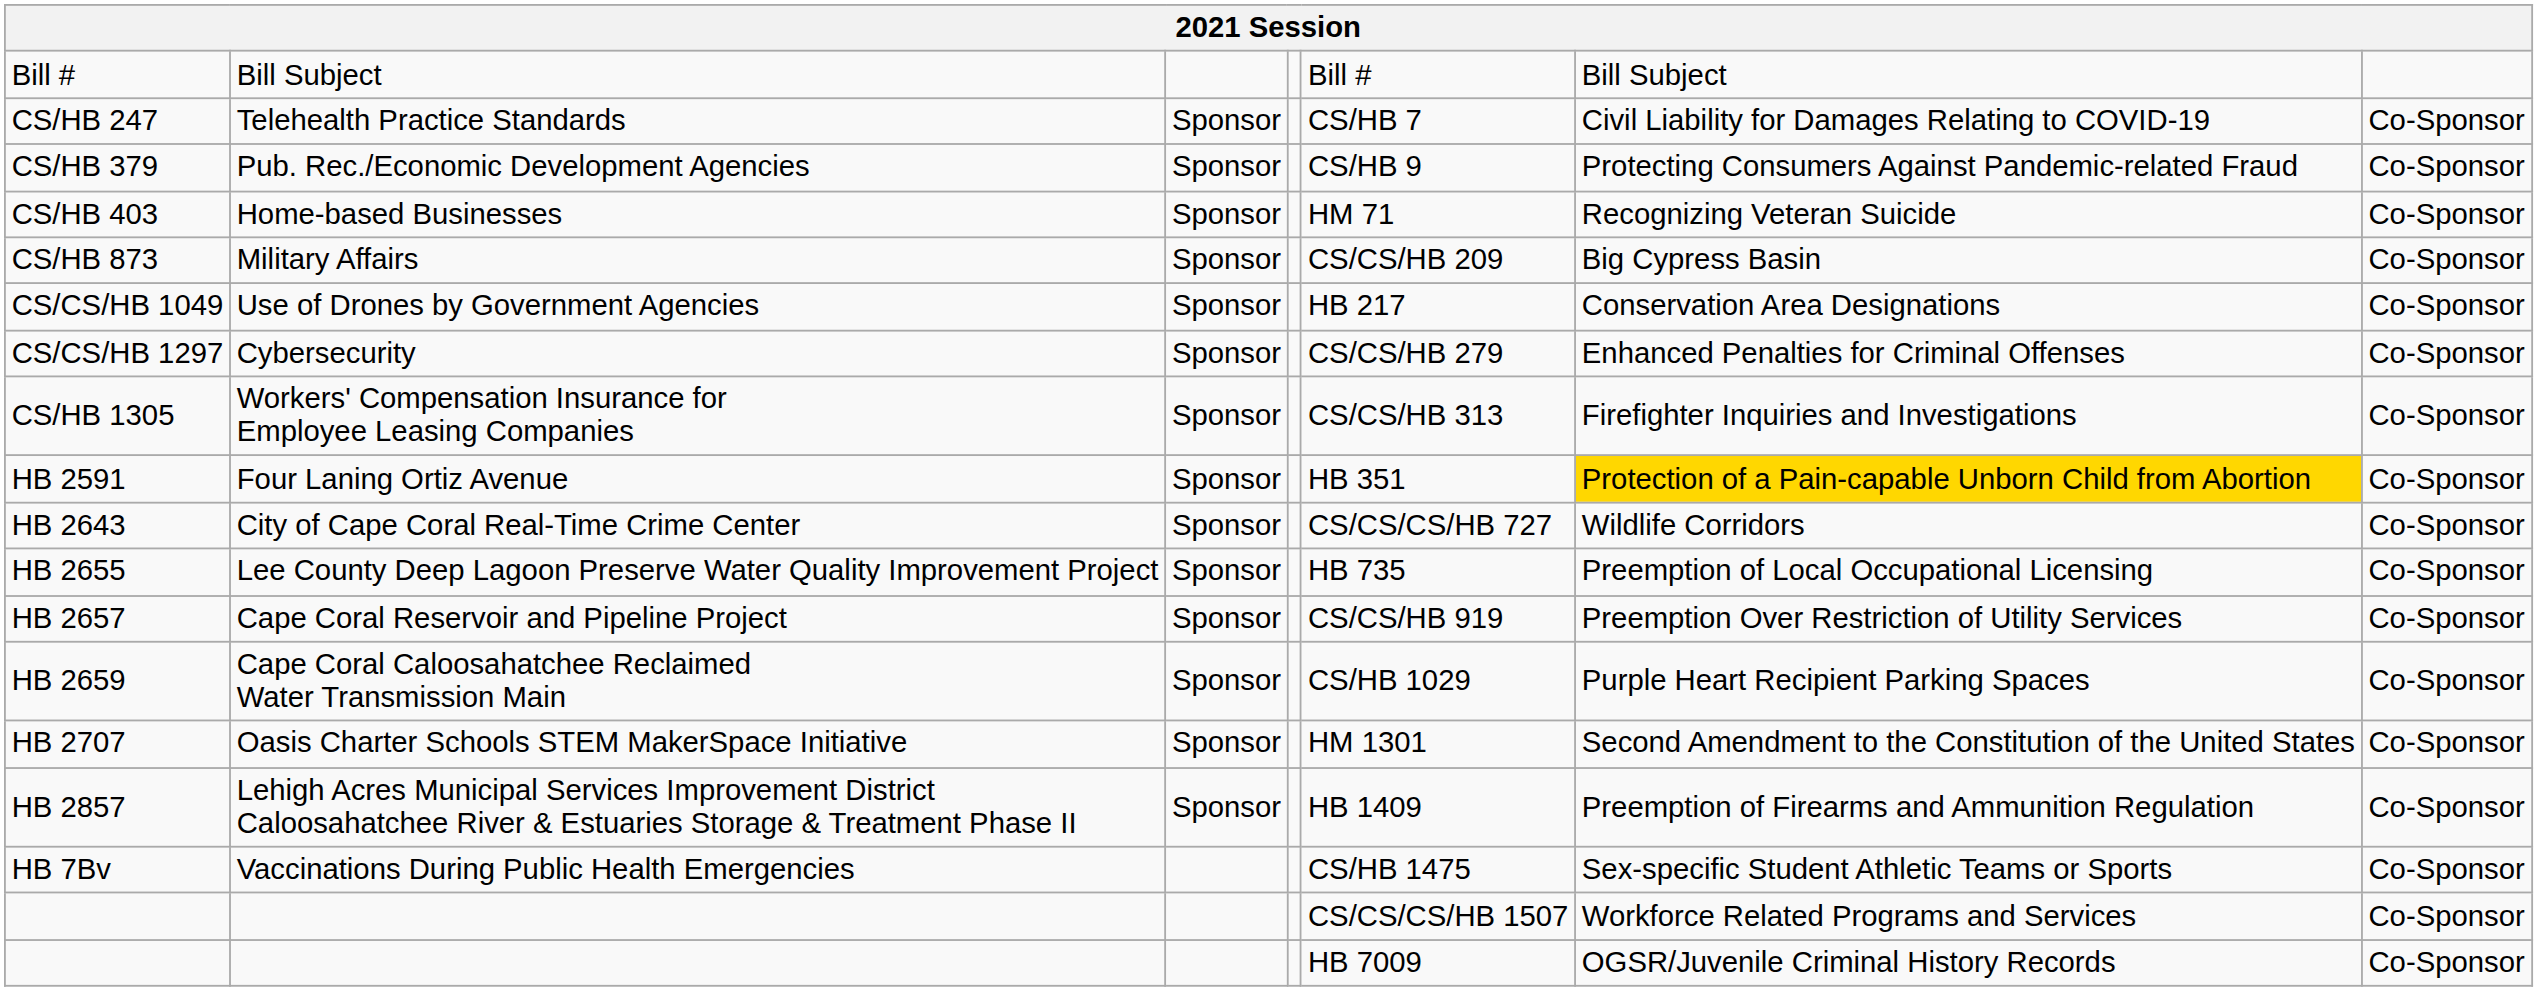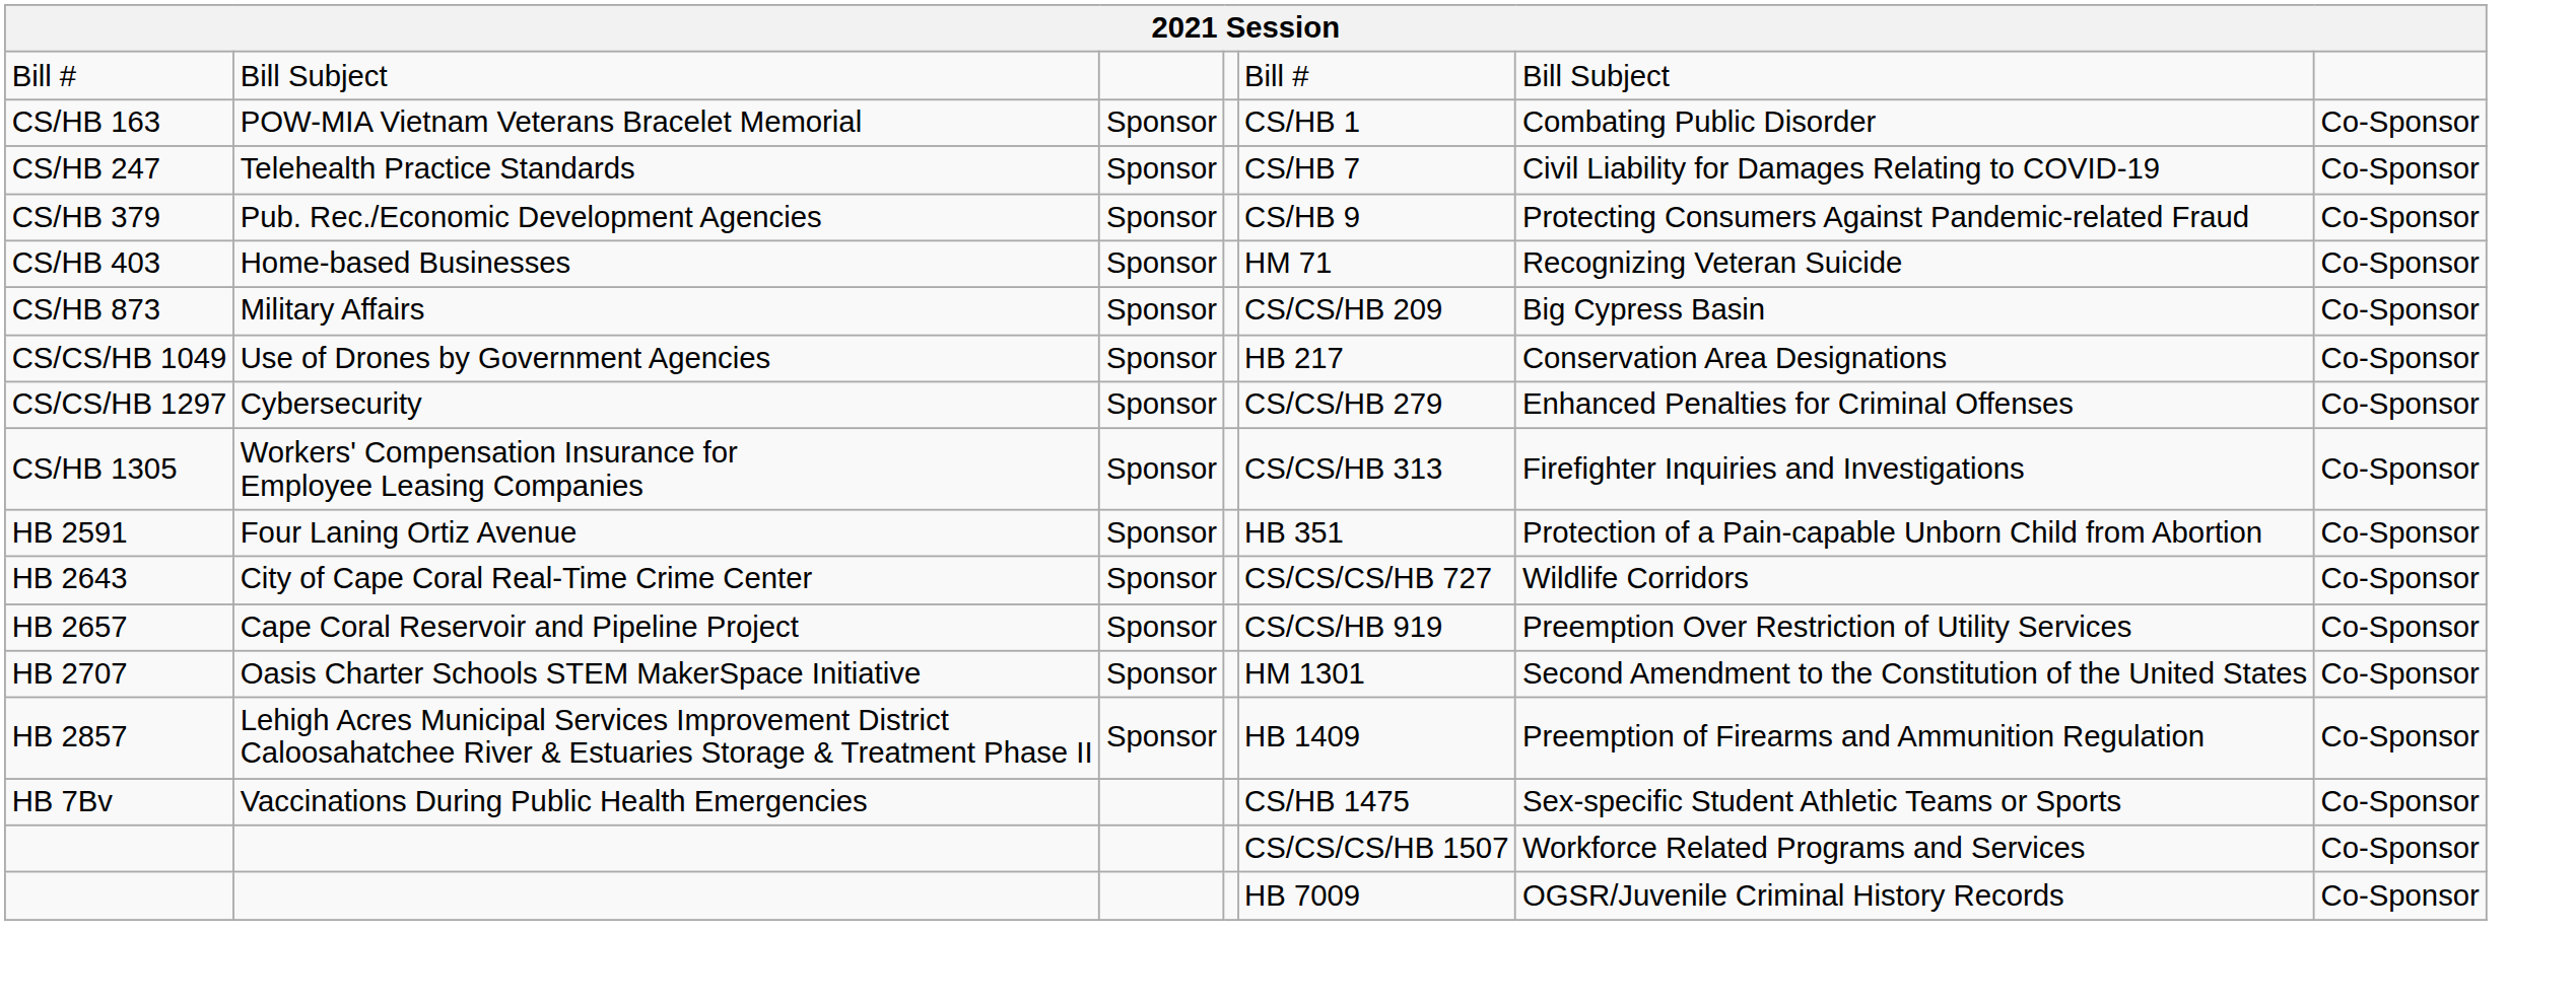 <table class="wikitable">
 <tr>
 <th colspan="7">2021 Session</th>
 </tr>
 <tr>
 <td>Bill #</td>
 <td>Bill Subject</td>
 <td></td>
 <td></td>
 <td>Bill #</td>
 <td>Bill Subject</td>
 <td></td>
+</tr>
+<tr>
+<td>CS/HB 163</td>
+<td>POW-MIA Vietnam Veterans Bracelet Memorial</td>
+<td>Sponsor</td>
+<td></td>
+<td>CS/HB 1</td>
+<td>Combating Public Disorder</td>
+<td>Co-Sponsor</td>
 </tr>
 <tr>
 <td>CS/HB 247</td>
 <td>Telehealth Practice Standards</td>
 <td>Sponsor</td>
 <td></td>
 <td>CS/HB 7</td>
 <td>Civil Liability for Damages Relating to COVID-19</td>
 <td>Co-Sponsor</td>
 </tr>
 <tr>
 <td>CS/HB 379</td>
 <td>Pub. Rec./Economic Development Agencies</td>
 <td>Sponsor</td>
 <td></td>
 <td>CS/HB 9</td>
 <td>Protecting Consumers Against Pandemic-related Fraud</td>
 <td>Co-Sponsor</td>
 </tr>
 <tr>
 <td>CS/HB 403</td>
 <td>Home-based Businesses</td>
 <td>Sponsor</td>
 <td></td>
 <td>HM 71</td>
 <td>Recognizing Veteran Suicide</td>
 <td>Co-Sponsor</td>
 </tr>
 <tr>
 <td>CS/HB 873</td>
 <td>Military Affairs</td>
 <td>Sponsor</td>
 <td></td>
 <td>CS/CS/HB 209</td>
 <td>Big Cypress Basin</td>
 <td>Co-Sponsor</td>
 </tr>
 <tr>
 <td>CS/CS/HB 1049</td>
 <td>Use of Drones by Government Agencies</td>
 <td>Sponsor</td>
 <td></td>
 <td>HB 217</td>
 <td>Conservation Area Designations</td>
 <td>Co-Sponsor</td>
 </tr>
 <tr>
 <td>CS/CS/HB 1297</td>
 <td>Cybersecurity</td>
 <td>Sponsor</td>
 <td></td>
 <td>CS/CS/HB 279</td>
 <td>Enhanced Penalties for Criminal Offenses</td>
 <td>Co-Sponsor</td>
 </tr>
 <tr>
 <td>CS/HB 1305</td>
 <td>Workers' Compensation Insurance for<br>Employee Leasing Companies</td>
 <td>Sponsor</td>
 <td></td>
 <td>CS/CS/HB 313</td>
 <td>Firefighter Inquiries and Investigations</td>
 <td>Co-Sponsor</td>
 </tr>
 <tr>
 <td>HB 2591</td>
 <td>Four Laning Ortiz Avenue</td>
 <td>Sponsor</td>
 <td></td>
 <td>HB 351</td>
-<td style="background: gold;">Protection of a Pain-capable Unborn Child from Abortion</td>
+<td>Protection of a Pain-capable Unborn Child from Abortion</td>
 <td>Co-Sponsor</td>
 </tr>
 <tr>
 <td>HB 2643</td>
 <td>City of Cape Coral Real-Time Crime Center</td>
 <td>Sponsor</td>
 <td></td>
 <td>CS/CS/CS/HB 727</td>
 <td>Wildlife Corridors</td>
 <td>Co-Sponsor</td>
 </tr>
 <tr>
-<td>HB 2655</td>
-<td>Lee County Deep Lagoon Preserve Water Quality Improvement Project</td>
-<td>Sponsor</td>
-<td></td>
-<td>HB 735</td>
-<td>Preemption of Local Occupational Licensing</td>
-<td>Co-Sponsor</td>
-</tr>
-<tr>
 <td>HB 2657</td>
 <td>Cape Coral Reservoir and Pipeline Project</td>
 <td>Sponsor</td>
 <td></td>
 <td>CS/CS/HB 919</td>
 <td>Preemption Over Restriction of Utility Services</td>
-<td>Co-Sponsor</td>
-</tr>
-<tr>
-<td>HB 2659</td>
-<td>Cape Coral Caloosahatchee Reclaimed<br>Water Transmission Main</td>
-<td>Sponsor</td>
-<td></td>
-<td>CS/HB 1029</td>
-<td>Purple Heart Recipient Parking Spaces</td>
 <td>Co-Sponsor</td>
 </tr>
 <tr>
 <td>HB 2707</td>
 <td>Oasis Charter Schools STEM MakerSpace Initiative</td>
 <td>Sponsor</td>
 <td></td>
 <td>HM 1301</td>
 <td>Second Amendment to the Constitution of the United States</td>
 <td>Co-Sponsor</td>
 </tr>
 <tr>
 <td>HB 2857</td>
 <td>Lehigh Acres Municipal Services Improvement District<br>Caloosahatchee River & Estuaries Storage & Treatment Phase II</td>
 <td>Sponsor</td>
 <td></td>
 <td>HB 1409</td>
 <td>Preemption of Firearms and Ammunition Regulation</td>
 <td>Co-Sponsor</td>
 </tr>
 <tr>
 <td>HB 7Bv</td>
 <td>Vaccinations During Public Health Emergencies</td>
 <td></td>
 <td></td>
 <td>CS/HB 1475</td>
 <td>Sex-specific Student Athletic Teams or Sports</td>
 <td>Co-Sponsor</td>
 </tr>
 <tr>
 <td></td>
 <td></td>
 <td></td>
 <td></td>
 <td>CS/CS/CS/HB 1507</td>
 <td>Workforce Related Programs and Services</td>
 <td>Co-Sponsor</td>
 </tr>
 <tr>
 <td></td>
 <td></td>
 <td></td>
 <td></td>
 <td>HB 7009</td>
 <td>OGSR/Juvenile Criminal History Records</td>
 <td>Co-Sponsor</td>
 </tr>
 </table>
